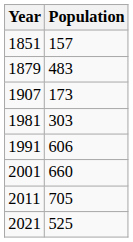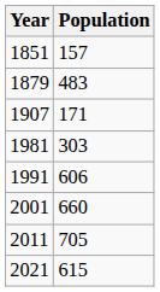 <table class=wikitable>
 <tr>
 <th>Year</th>
 <th>Population</th>
 </tr>
 <tr>
 <td>1851</td>
 <td>157</td>
 </tr>
 <tr>
 <td>1879</td>
 <td>483</td>
 </tr>
 <tr>
 <td>1907</td>
-<td>173</td>
+<td>171</td>
 </tr>
 <tr>
 <td>1981</td>
 <td>303</td>
 </tr>
 <tr>
 <td>1991</td>
 <td>606</td>
 </tr>
 <tr>
 <td>2001</td>
 <td>660</td>
 </tr>
 <tr>
 <td>2011</td>
 <td>705</td>
 </tr>
 <tr>
 <td>2021</td>
-<td>525</td>
+<td>615</td>
 </tr>
 </table>
